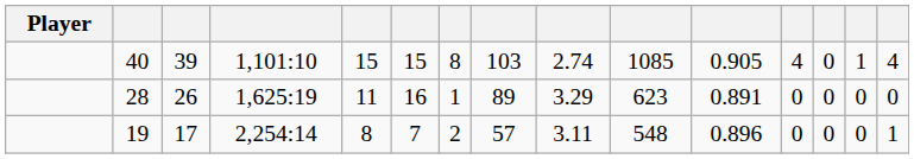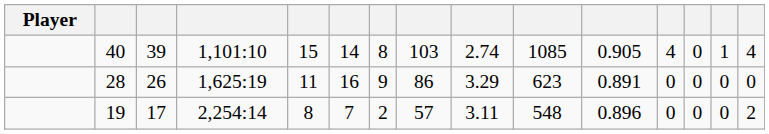 <table class="wikitable sortable" style="width:100%; text-align:center;">
 <tr>
 <th>Player</th>
 <th></th>
 <th></th>
 <th></th>
 <th></th>
 <th></th>
 <th></th>
 <th></th>
 <th></th>
 <th></th>
 <th></th>
 <th></th>
 <th></th>
 <th></th>
 <th></th>
 </tr>
 <tr>
 <td style=white-space:nowrap></td>
 <td>40</td>
 <td>39</td>
 <td>1,101:10</td>
 <td>15</td>
-<td>15</td>
+<td>14</td>
 <td>8</td>
 <td>103</td>
 <td>2.74</td>
 <td>1085</td>
 <td>0.905</td>
 <td>4</td>
 <td>0</td>
 <td>1</td>
 <td>4</td>
 </tr>
 <tr>
 <td style=white-space:nowrap></td>
 <td>28</td>
 <td>26</td>
 <td>1,625:19</td>
 <td>11</td>
 <td>16</td>
-<td>1</td>
-<td>89</td>
+<td>9</td>
+<td>86</td>
 <td>3.29</td>
 <td>623</td>
 <td>0.891</td>
 <td>0</td>
 <td>0</td>
 <td>0</td>
 <td>0</td>
 </tr>
 <tr>
 <td style=white-space:nowrap></td>
 <td>19</td>
 <td>17</td>
 <td>2,254:14</td>
 <td>8</td>
 <td>7</td>
 <td>2</td>
 <td>57</td>
 <td>3.11</td>
 <td>548</td>
 <td>0.896</td>
 <td>0</td>
 <td>0</td>
 <td>0</td>
-<td>1</td>
+<td>2</td>
 </tr>
 </table>
